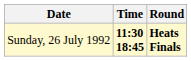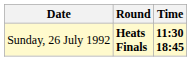 <table class="wikitable">
 <tr>
 <th>Date</th>
+<th>Round</th>
 <th>Time</th>
-<th>Round</th>
 </tr>
 <tr style=background:lemonchiffon>
 <td>Sunday, 26 July 1992</td>
+<td><strong>Heats</strong><br><strong>Finals</strong></td>
 <td><strong>11:30</strong><br><strong>18:45</strong></td>
-<td><strong>Heats</strong><br><strong>Finals</strong></td>
 </tr>
 </table>
